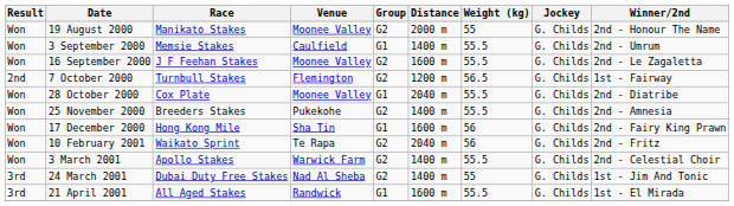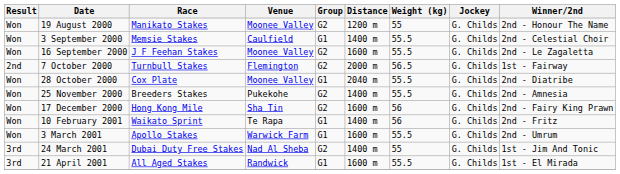 <table class="wikitable">
 <tr style="background:silver; color:black">
 <th>Result</th>
 <th>Date</th>
 <th>Race</th>
 <th>Venue</th>
 <th>Group</th>
 <th>Distance</th>
 <th>Weight (kg)</th>
 <th>Jockey</th>
 <th>Winner/2nd</th>
 </tr>
 <tr>
 <td>Won</td>
 <td>19 August 2000</td>
 <td><a href='#'>Manikato Stakes</a></td>
 <td><a href='#'>Moonee Valley</a></td>
 <td>G2</td>
-<td>2000 m</td>
+<td>1200 m</td>
 <td>55</td>
 <td>G. Childs</td>
 <td>2nd - Honour The Name</td>
 </tr>
 <tr>
 <td>Won</td>
 <td>3 September 2000</td>
 <td><a href='#'>Memsie Stakes</a></td>
 <td><a href='#'>Caulfield</a></td>
 <td>G1</td>
 <td>1400 m</td>
 <td>55.5</td>
 <td>G. Childs</td>
-<td>2nd - Umrum</td>
+<td>2nd - Celestial Choir</td>
 </tr>
 <tr>
 <td>Won</td>
 <td>16 September 2000</td>
 <td><a href='#'>J F Feehan Stakes</a></td>
 <td><a href='#'>Moonee Valley</a></td>
 <td>G2</td>
 <td>1600 m</td>
 <td>55.5</td>
 <td>G. Childs</td>
 <td>2nd - Le Zagaletta</td>
 </tr>
 <tr>
 <td>2nd</td>
 <td>7 October 2000</td>
 <td><a href='#'>Turnbull Stakes</a></td>
 <td><a href='#'>Flemington</a></td>
 <td>G2</td>
-<td>1200 m</td>
+<td>2000 m</td>
 <td>56.5</td>
 <td>G. Childs</td>
 <td>1st - Fairway</td>
 </tr>
 <tr>
 <td>Won</td>
 <td>28 October 2000</td>
 <td><a href='#'>Cox Plate</a></td>
 <td><a href='#'>Moonee Valley</a></td>
 <td>G1</td>
 <td>2040 m</td>
 <td>55.5</td>
 <td>G. Childs</td>
 <td>2nd - Diatribe</td>
 </tr>
 <tr>
 <td>Won</td>
 <td>25 November 2000</td>
 <td>Breeders Stakes</td>
 <td>Pukekohe</td>
 <td>G2</td>
 <td>1400 m</td>
 <td>55.5</td>
 <td>G. Childs</td>
 <td>2nd - Amnesia</td>
 </tr>
 <tr>
 <td>Won</td>
 <td>17 December 2000</td>
 <td><a href='#'>Hong Kong Mile</a></td>
 <td><a href='#'>Sha Tin</a></td>
-<td>G1</td>
+<td>G2</td>
 <td>1600 m</td>
 <td>56</td>
 <td>G. Childs</td>
 <td>2nd - Fairy King Prawn</td>
 </tr>
 <tr>
 <td>Won</td>
 <td>10 February 2001</td>
 <td><a href='#'>Waikato Sprint</a></td>
 <td>Te Rapa</td>
-<td>G2</td>
-<td>2040 m</td>
+<td>G1</td>
+<td>1400 m</td>
 <td>56</td>
 <td>G. Childs</td>
 <td>2nd - Fritz</td>
 </tr>
 <tr>
 <td>Won</td>
 <td>3 March 2001</td>
 <td><a href='#'>Apollo Stakes</a></td>
 <td><a href='#'>Warwick Farm</a></td>
-<td>G2</td>
-<td>1400 m</td>
+<td>G1</td>
+<td>1600 m</td>
 <td>55.5</td>
 <td>G. Childs</td>
-<td>2nd - Celestial Choir</td>
+<td>2nd - Umrum</td>
 </tr>
 <tr>
 <td>3rd</td>
 <td>24 March 2001</td>
 <td><a href='#'>Dubai Duty Free Stakes</a></td>
 <td><a href='#'>Nad Al Sheba</a></td>
 <td>G2</td>
 <td>1400 m</td>
 <td>55</td>
 <td>G. Childs</td>
 <td>1st - Jim And Tonic</td>
 </tr>
 <tr>
 <td>3rd</td>
 <td>21 April 2001</td>
 <td><a href='#'>All Aged Stakes</a></td>
 <td><a href='#'>Randwick</a></td>
 <td>G1</td>
 <td>1600 m</td>
 <td>55.5</td>
 <td>G. Childs</td>
 <td>1st - El Mirada</td>
 </tr>
 <tr>
 </tr>
 </table>
